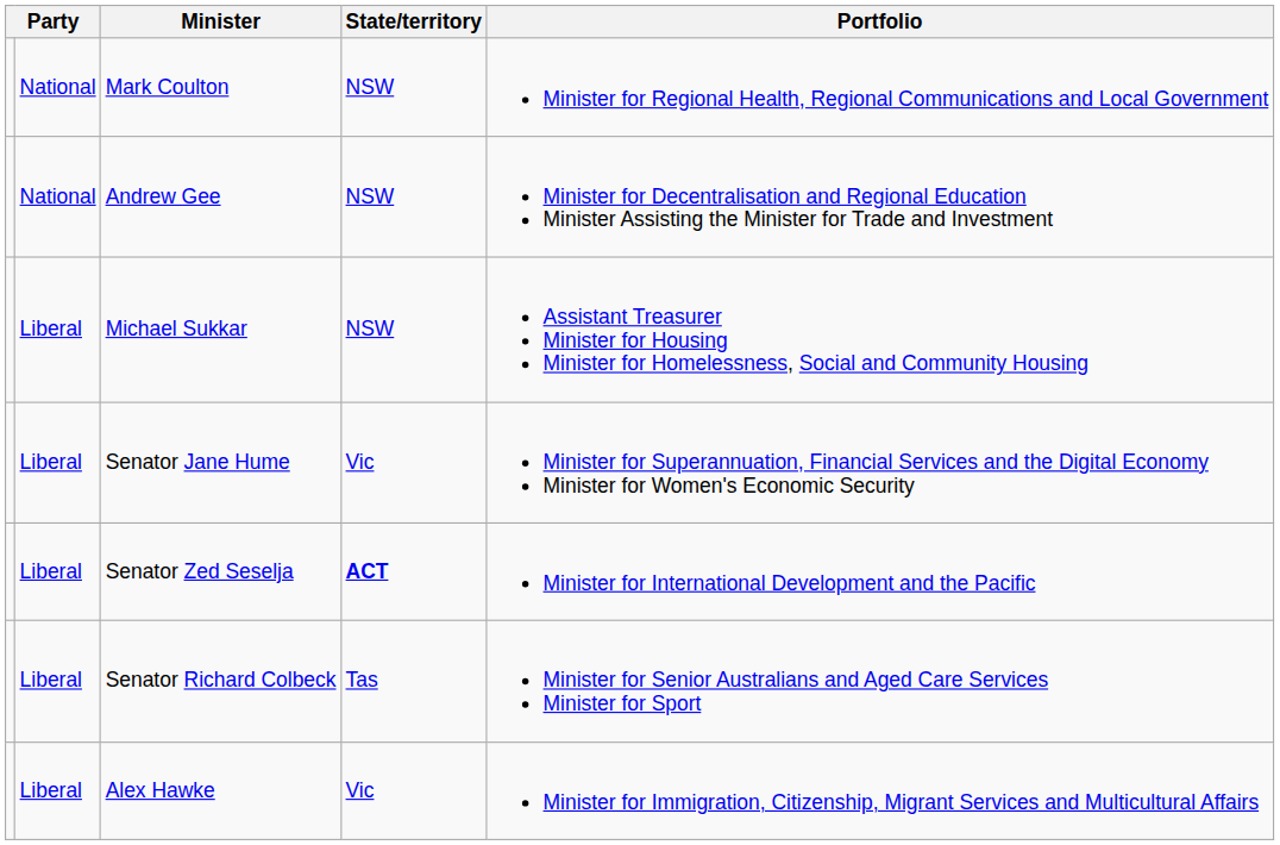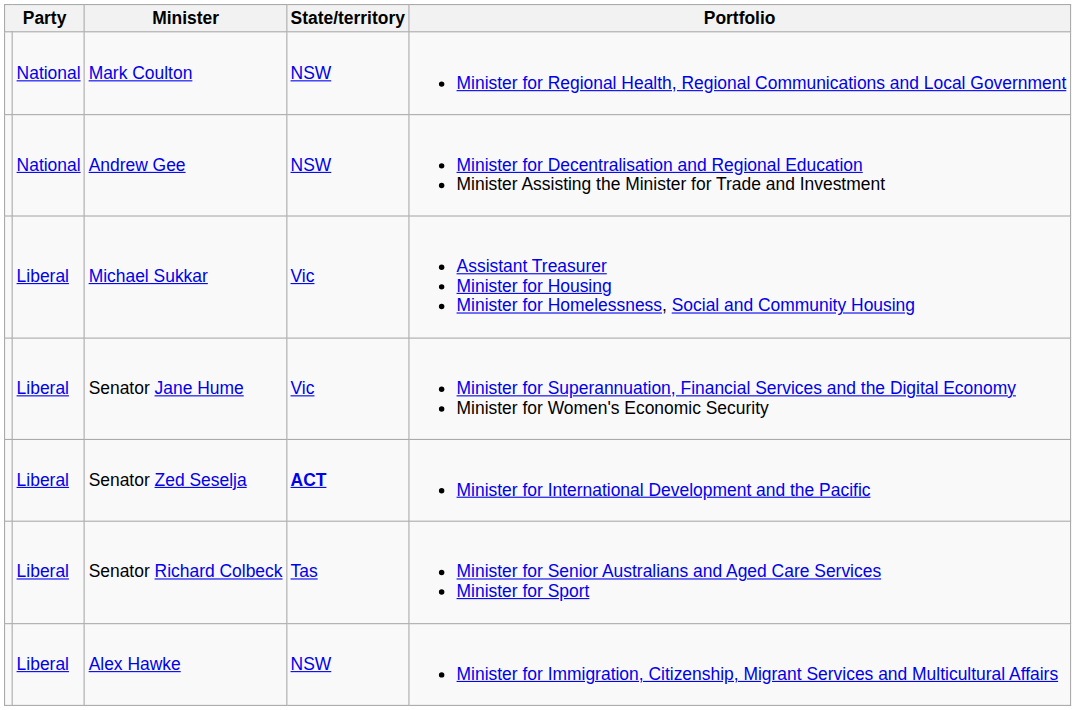 <table class="wikitable sortable">
 <tr>
 <th colspan="2">Party</th>
 <th>Minister</th>
 <th>State/territory</th>
 <th>Portfolio</th>
 </tr>
 <tr>
 <td></td>
 <td><a href='#'>National</a></td>
 <td><a href='#'>Mark Coulton</a> </td>
 <td><a href='#'>NSW</a></td>
 <td><br><ul><li><a href='#'>Minister for Regional Health, Regional Communications and Local Government</a></li></ul></td>
 </tr>
 <tr>
 <td></td>
 <td><a href='#'>National</a></td>
 <td><a href='#'>Andrew Gee</a> </td>
 <td><a href='#'>NSW</a></td>
 <td><br><ul><li><a href='#'>Minister for Decentralisation and Regional Education</a></li><li>Minister Assisting the Minister for Trade and Investment</li></ul></td>
 </tr>
 <tr>
 <td></td>
 <td><a href='#'>Liberal</a></td>
 <td><a href='#'>Michael Sukkar</a> </td>
-<td><a href='#'>NSW</a></td>
+<td><a href='#'>Vic</a></td>
 <td><br><ul><li><a href='#'>Assistant Treasurer</a></li><li><a href='#'>Minister for Housing</a></li><li><a href='#'>Minister for Homelessness</a>, <a href='#'>Social and Community Housing</a></li></ul></td>
 </tr>
 <tr>
 <td></td>
 <td><a href='#'>Liberal</a></td>
 <td>Senator <a href='#'>Jane Hume</a></td>
 <td><a href='#'>Vic</a></td>
 <td><br><ul><li><a href='#'>Minister for Superannuation, Financial Services and the Digital Economy</a></li><li>Minister for Women's Economic Security</li></ul></td>
 </tr>
 <tr>
 <td></td>
 <td><a href='#'>Liberal</a></td>
 <td>Senator <a href='#'>Zed Seselja</a></td>
 <td><strong><a href='#'>ACT</a></strong></td>
 <td><br><ul><li><a href='#'>Minister for International Development and the Pacific</a></li></ul></td>
 </tr>
 <tr>
 <td></td>
 <td><a href='#'>Liberal</a></td>
 <td>Senator <a href='#'>Richard Colbeck</a></td>
 <td><a href='#'>Tas</a></td>
 <td><br><ul><li><a href='#'>Minister for Senior Australians and Aged Care Services</a></li><li><a href='#'>Minister for Sport</a></li></ul></td>
 </tr>
 <tr>
 <td></td>
 <td><a href='#'>Liberal</a></td>
 <td><a href='#'>Alex Hawke</a> </td>
-<td><a href='#'>Vic</a></td>
+<td><a href='#'>NSW</a></td>
 <td><br><ul><li><a href='#'>Minister for Immigration, Citizenship, Migrant Services and Multicultural Affairs</a></li></ul></td>
 </tr>
 </table>
